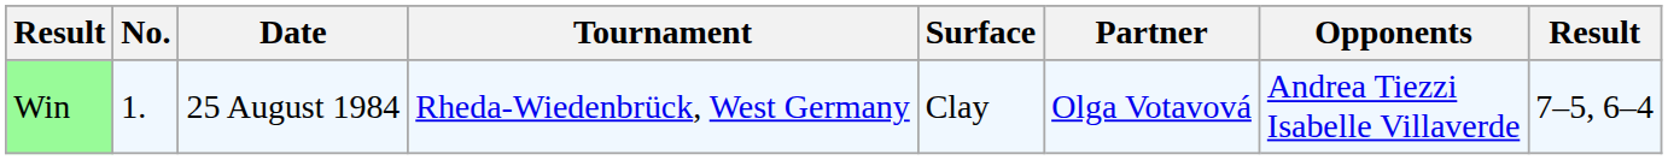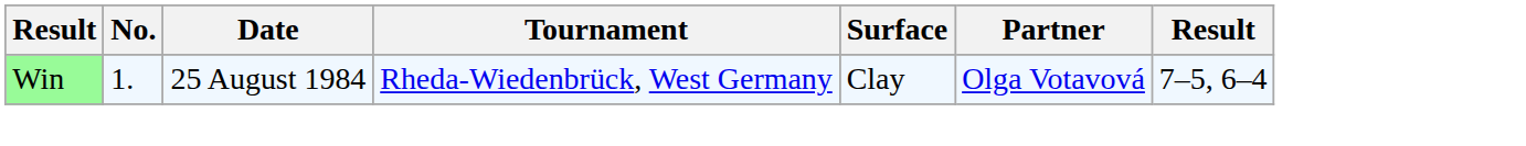 <table class="sortable wikitable" style="font-size:97%;">
 <tr>
 <th><strong>Result</strong></th>
 <th><strong>No.</strong></th>
 <th><strong>Date</strong></th>
 <th><strong>Tournament</strong></th>
 <th><strong>Surface</strong></th>
 <th><strong>Partner</strong></th>
-<th><strong>Opponents</strong></th>
 <th><strong>Result</strong></th>
 </tr>
 <tr style="background:#f0f8ff;">
 <td style="background:#98fb98;">Win</td>
 <td>1.</td>
 <td>25 August 1984</td>
 <td><a href='#'>Rheda-Wiedenbrück</a>, <a href='#'>West Germany</a></td>
 <td>Clay</td>
 <td> <a href='#'>Olga Votavová</a></td>
-<td> <a href='#'>Andrea Tiezzi</a> <br>  <a href='#'>Isabelle Villaverde</a></td>
 <td>7–5, 6–4</td>
 </tr>
 </table>
